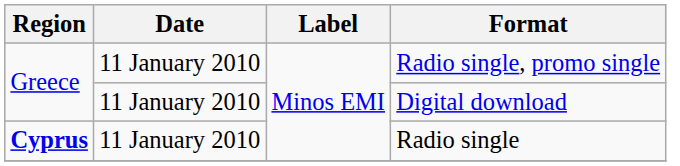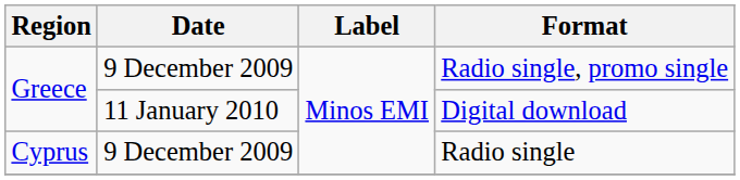 <table class="sortable wikitable">
 <tr>
 <th>Region</th>
 <th>Date</th>
 <th>Label</th>
 <th>Format</th>
 </tr>
 <tr>
 <td rowspan="2"><a href='#'>Greece</a></td>
-<td>11 January 2010</td>
+<td>9 December 2009</td>
 <td rowspan="3"><a href='#'>Minos EMI</a></td>
 <td><a href='#'>Radio single</a>, <a href='#'>promo single</a></td>
 </tr>
 <tr>
 <td>11 January 2010</td>
 <td><a href='#'>Digital download</a></td>
 </tr>
 <tr>
-<td><strong><a href='#'>Cyprus</a></strong></td>
-<td>11 January 2010</td>
+<td><a href='#'>Cyprus</a></td>
+<td>9 December 2009</td>
 <td>Radio single</td>
 </tr>
 <tr>
 </tr>
 </table>
